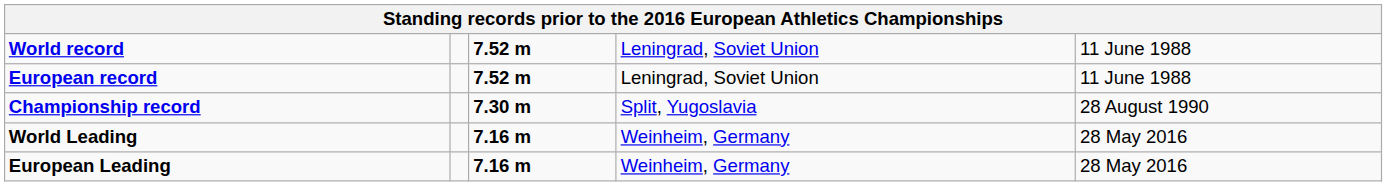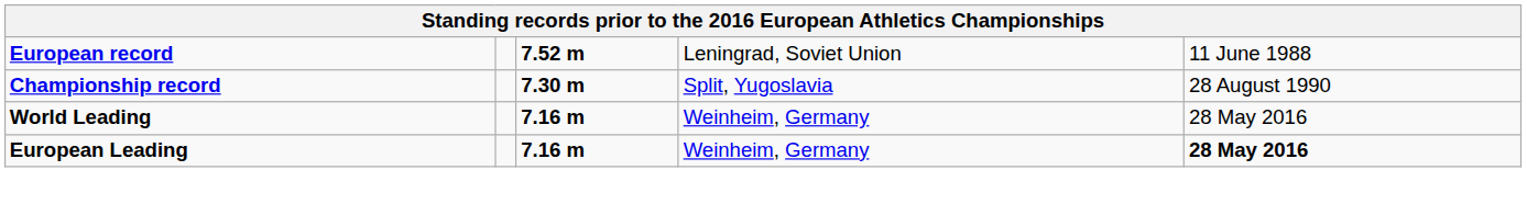 <table class="wikitable" width=75%>
 <tr>
 <th colspan="5">Standing records prior to the 2016 European Athletics Championships</th>
-</tr>
-<tr>
-<td><strong><a href='#'>World record</a></strong></td>
-<td></td>
-<td><strong>7.52 m</strong></td>
-<td><a href='#'>Leningrad</a>, <a href='#'>Soviet Union</a></td>
-<td>11 June 1988</td>
 </tr>
 <tr>
 <td><strong><a href='#'>European record</a></strong></td>
 <td></td>
 <td><strong>7.52 m</strong></td>
 <td>Leningrad, Soviet Union</td>
 <td>11 June 1988</td>
 </tr>
 <tr>
 <td><strong><a href='#'>Championship record</a></strong></td>
 <td></td>
 <td><strong>7.30 m</strong></td>
 <td><a href='#'>Split</a>, <a href='#'>Yugoslavia</a></td>
 <td>28 August 1990</td>
 </tr>
 <tr>
 <td><strong>World Leading</strong></td>
 <td></td>
 <td><strong>7.16 m</strong></td>
 <td><a href='#'>Weinheim</a>, <a href='#'>Germany</a></td>
 <td>28 May 2016</td>
 </tr>
 <tr>
 <td><strong>European Leading</strong></td>
 <td></td>
 <td><strong>7.16 m</strong></td>
 <td><a href='#'>Weinheim</a>, <a href='#'>Germany</a></td>
-<td>28 May 2016</td>
+<td><strong>28 May 2016</strong></td>
 </tr>
 </table>
